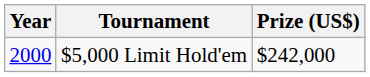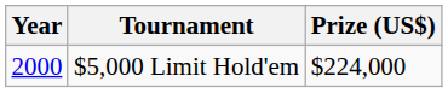 <table class="wikitable">
 <tr>
 <th>Year</th>
 <th>Tournament</th>
 <th>Prize (US$)</th>
 </tr>
 <tr>
 <td><a href='#'>2000</a></td>
 <td>$5,000 Limit Hold'em</td>
-<td>$242,000</td>
+<td>$224,000</td>
 </tr>
 </table>
